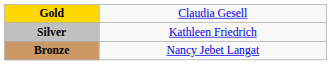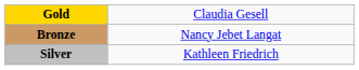 <table class="wikitable" style="text-align:center; " width="35%">
 <tr>
 <td bgcolor="gold"><strong>Gold</strong></td>
 <td><a href='#'>Claudia Gesell</a><br>  <small><em></em></small></td>
 </tr>
 <tr>
+<td bgcolor="CC9966"><strong>Bronze</strong></td>
+<td><a href='#'>Nancy Jebet Langat</a><br>  <small><em></em></small></td>
+</tr>
+<tr>
 <td bgcolor="silver"><strong>Silver</strong></td>
 <td><a href='#'>Kathleen Friedrich</a><br>  <small><em></em></small></td>
 </tr>
-<tr>
-<td bgcolor="CC9966"><strong>Bronze</strong></td>
-<td><a href='#'>Nancy Jebet Langat</a><br>  <small><em></em></small></td>
-</tr>
 </table>
